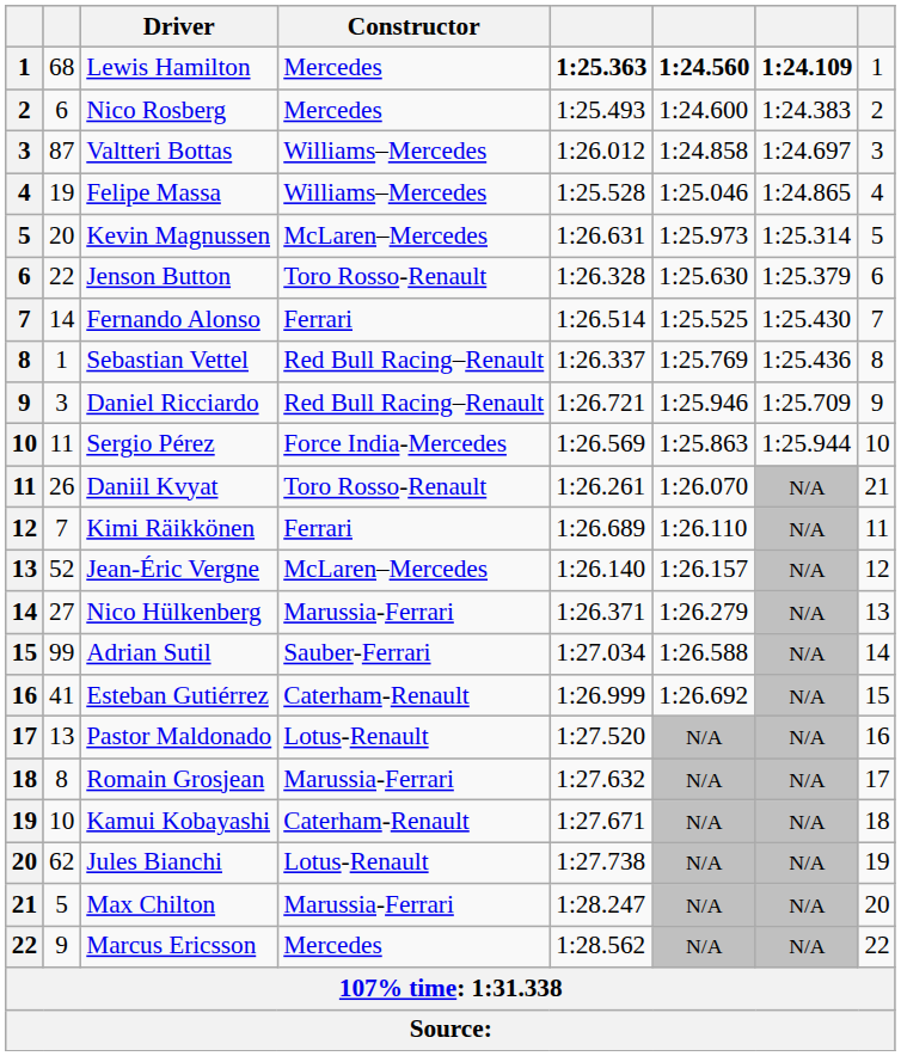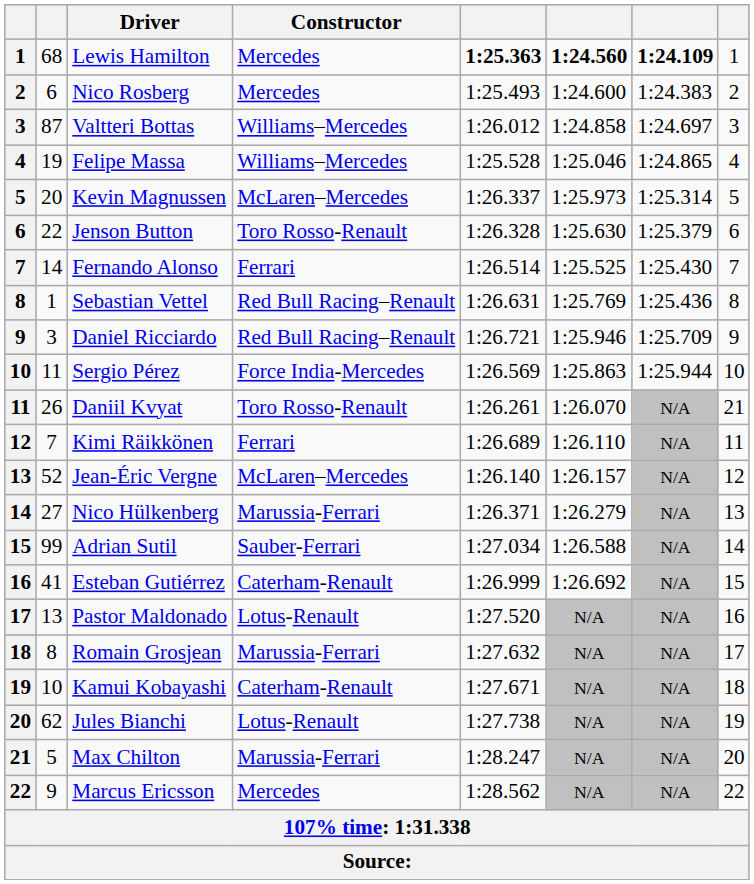 <table class="wikitable sortable" style="font-size:85%">
 <tr>
 <th scope="col"></th>
 <th scope="col"></th>
 <th scope="col">Driver</th>
 <th scope="col">Constructor</th>
 <th scope="col"></th>
 <th scope="col"></th>
 <th scope="col"></th>
 <th scope="col"></th>
 </tr>
 <tr>
 <th scope="row">1</th>
 <td align="center">68</td>
 <td data-sort-value="HAM"> <a href='#'>Lewis Hamilton</a></td>
 <td><a href='#'>Mercedes</a></td>
 <td><strong>1:25.363</strong></td>
 <td><strong>1:24.560</strong></td>
 <td><strong>1:24.109</strong></td>
 <td align="center">1</td>
 </tr>
 <tr>
 <th scope="row">2</th>
 <td align="center">6</td>
 <td data-sort-value="ROS"> <a href='#'>Nico Rosberg</a></td>
 <td><a href='#'>Mercedes</a></td>
 <td>1:25.493</td>
 <td>1:24.600</td>
 <td>1:24.383</td>
 <td align="center">2</td>
 </tr>
 <tr>
 <th scope="row">3</th>
 <td align="center">87</td>
 <td data-sort-value="BOT"> <a href='#'>Valtteri Bottas</a></td>
 <td><a href='#'>Williams</a>–<a href='#'>Mercedes</a></td>
 <td>1:26.012</td>
 <td>1:24.858</td>
 <td>1:24.697</td>
 <td align="center">3</td>
 </tr>
 <tr>
 <th scope="row">4</th>
 <td align="center">19</td>
 <td data-sort-value="MAS"> <a href='#'>Felipe Massa</a></td>
 <td><a href='#'>Williams</a>–<a href='#'>Mercedes</a></td>
 <td>1:25.528</td>
 <td>1:25.046</td>
 <td>1:24.865</td>
 <td align="center">4</td>
 </tr>
 <tr>
 <th scope="row">5</th>
 <td align="center">20</td>
 <td data-sort-value="MAG"> <a href='#'>Kevin Magnussen</a></td>
 <td><a href='#'>McLaren</a>–<a href='#'>Mercedes</a></td>
-<td>1:26.631</td>
+<td>1:26.337</td>
 <td>1:25.973</td>
 <td>1:25.314</td>
 <td align="center">5</td>
 </tr>
 <tr>
 <th scope="row">6</th>
 <td align="center">22</td>
 <td data-sort-value="BUT"> <a href='#'>Jenson Button</a></td>
 <td><a href='#'>Toro Rosso</a>-<a href='#'>Renault</a></td>
 <td>1:26.328</td>
 <td>1:25.630</td>
 <td>1:25.379</td>
 <td align="center">6</td>
 </tr>
 <tr>
 <th scope="row">7</th>
 <td align="center">14</td>
 <td data-sort-value="ALO"> <a href='#'>Fernando Alonso</a></td>
 <td><a href='#'>Ferrari</a></td>
 <td>1:26.514</td>
 <td>1:25.525</td>
 <td>1:25.430</td>
 <td align="center">7</td>
 </tr>
 <tr>
 <th scope="row">8</th>
 <td align="center">1</td>
 <td data-sort-value="VET"> <a href='#'>Sebastian Vettel</a></td>
 <td><a href='#'>Red Bull Racing</a>–<a href='#'>Renault</a></td>
-<td>1:26.337</td>
+<td>1:26.631</td>
 <td>1:25.769</td>
 <td>1:25.436</td>
 <td align="center">8</td>
 </tr>
 <tr>
 <th scope="row">9</th>
 <td align="center">3</td>
 <td data-sort-value="RIC"> <a href='#'>Daniel Ricciardo</a></td>
 <td><a href='#'>Red Bull Racing</a>–<a href='#'>Renault</a></td>
 <td>1:26.721</td>
 <td>1:25.946</td>
 <td>1:25.709</td>
 <td align="center">9</td>
 </tr>
 <tr>
 <th scope="row">10</th>
 <td align="center">11</td>
 <td data-sort-value="PER"> <a href='#'>Sergio Pérez</a></td>
 <td><a href='#'>Force India</a>-<a href='#'>Mercedes</a></td>
 <td>1:26.569</td>
 <td>1:25.863</td>
 <td>1:25.944</td>
 <td align="center">10</td>
 </tr>
 <tr>
 <th scope="row">11</th>
 <td align="center">26</td>
 <td data-sort-value="KVY"> <a href='#'>Daniil Kvyat</a></td>
 <td><a href='#'>Toro Rosso</a>-<a href='#'>Renault</a></td>
 <td>1:26.261</td>
 <td>1:26.070</td>
 <td style="background: silver" align="center" data-sort-value="11"><small>N/A</small></td>
 <td align="center">21</td>
 </tr>
 <tr>
 <th scope="row">12</th>
 <td align="center">7</td>
 <td data-sort-value="RAI"> <a href='#'>Kimi Räikkönen</a></td>
 <td><a href='#'>Ferrari</a></td>
 <td>1:26.689</td>
 <td>1:26.110</td>
 <td style="background: silver" align="center" data-sort-value="12"><small>N/A</small></td>
 <td align="center">11</td>
 </tr>
 <tr>
 <th scope="row">13</th>
 <td align="center">52</td>
 <td data-sort-value="VER"> <a href='#'>Jean-Éric Vergne</a></td>
 <td><a href='#'>McLaren</a>–<a href='#'>Mercedes</a></td>
 <td>1:26.140</td>
 <td>1:26.157</td>
 <td style="background: silver" align="center" data-sort-value="13"><small>N/A</small></td>
 <td align="center">12</td>
 </tr>
 <tr>
 <th scope="row">14</th>
 <td align="center">27</td>
 <td data-sort-value="HUL"> <a href='#'>Nico Hülkenberg</a></td>
 <td><a href='#'>Marussia</a>-<a href='#'>Ferrari</a></td>
 <td>1:26.371</td>
 <td>1:26.279</td>
 <td style="background: silver" align="center" data-sort-value="14"><small>N/A</small></td>
 <td align="center">13</td>
 </tr>
 <tr>
 <th scope="row">15</th>
 <td align="center">99</td>
 <td data-sort-value="SUT"> <a href='#'>Adrian Sutil</a></td>
 <td><a href='#'>Sauber</a>-<a href='#'>Ferrari</a></td>
 <td>1:27.034</td>
 <td>1:26.588</td>
 <td style="background: silver" align="center" data-sort-value="15"><small>N/A</small></td>
 <td align="center">14</td>
 </tr>
 <tr>
 <th scope="row">16</th>
 <td align="center">41</td>
 <td data-sort-value="GUT"> <a href='#'>Esteban Gutiérrez</a></td>
 <td><a href='#'>Caterham</a>-<a href='#'>Renault</a></td>
 <td>1:26.999</td>
 <td>1:26.692</td>
 <td style="background: silver" align="center" data-sort-value="16"><small>N/A</small></td>
 <td align="center">15</td>
 </tr>
 <tr>
 <th scope="row">17</th>
 <td align="center">13</td>
 <td data-sort-value="MAL"> <a href='#'>Pastor Maldonado</a></td>
 <td><a href='#'>Lotus</a>-<a href='#'>Renault</a></td>
 <td>1:27.520</td>
 <td style="background: silver" align="center" data-sort-value="17"><small>N/A</small></td>
 <td style="background: silver" align="center" data-sort-value="17"><small>N/A</small></td>
 <td align="center">16</td>
 </tr>
 <tr>
 <th scope="row">18</th>
 <td align="center">8</td>
 <td data-sort-value="GRO"> <a href='#'>Romain Grosjean</a></td>
 <td><a href='#'>Marussia</a>-<a href='#'>Ferrari</a></td>
 <td>1:27.632</td>
 <td style="background: silver" align="center" data-sort-value="18"><small>N/A</small></td>
 <td style="background: silver" align="center" data-sort-value="18"><small>N/A</small></td>
 <td align="center">17</td>
 </tr>
 <tr>
 <th scope="row">19</th>
 <td align="center">10</td>
 <td data-sort-value="KOB"> <a href='#'>Kamui Kobayashi</a></td>
 <td><a href='#'>Caterham</a>-<a href='#'>Renault</a></td>
 <td>1:27.671</td>
 <td style="background: silver" align="center" data-sort-value="19"><small>N/A</small></td>
 <td style="background: silver" align="center" data-sort-value="19"><small>N/A</small></td>
 <td align="center">18</td>
 </tr>
 <tr>
 <th scope="row">20</th>
 <td align="center">62</td>
 <td data-sort-value="BIA"> <a href='#'>Jules Bianchi</a></td>
 <td><a href='#'>Lotus</a>-<a href='#'>Renault</a></td>
 <td>1:27.738</td>
 <td style="background: silver" align="center" data-sort-value="20"><small>N/A</small></td>
 <td style="background: silver" align="center" data-sort-value="20"><small>N/A</small></td>
 <td align="center">19</td>
 </tr>
 <tr>
 <th scope="row">21</th>
 <td align="center">5</td>
 <td data-sort-value="CHI"> <a href='#'>Max Chilton</a></td>
 <td><a href='#'>Marussia</a>-<a href='#'>Ferrari</a></td>
 <td>1:28.247</td>
 <td style="background: silver" align="center" data-sort-value="21"><small>N/A</small></td>
 <td style="background: silver" align="center" data-sort-value="21"><small>N/A</small></td>
 <td align="center">20</td>
 </tr>
 <tr>
 <th scope="row">22</th>
 <td align="center">9</td>
 <td data-sort-value="ERI"> <a href='#'>Marcus Ericsson</a></td>
 <td><a href='#'>Mercedes</a></td>
 <td>1:28.562</td>
 <td style="background: silver" align="center" data-sort-value="22"><small>N/A</small></td>
 <td style="background: silver" align="center" data-sort-value="22"><small>N/A</small></td>
 <td align="center">22</td>
 </tr>
 <tr class="sortbottom">
 <th colspan="8"><a href='#'>107% time</a>: 1:31.338</th>
 </tr>
 <tr class="sortbottom">
 <th colspan="8">Source:</th>
 </tr>
 <tr>
 </tr>
 </table>
